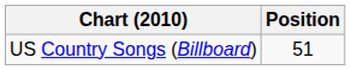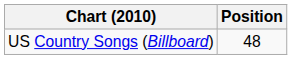 <table class="wikitable">
 <tr>
 <th scope="col">Chart (2010)</th>
 <th scope="col">Position</th>
 </tr>
 <tr>
 <td>US <a href='#'>Country Songs</a> (<em><a href='#'>Billboard</a></em>)</td>
-<td align="center">51</td>
+<td align="center">48</td>
 </tr>
 </table>
